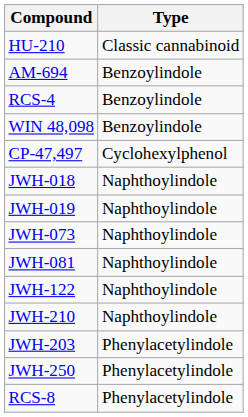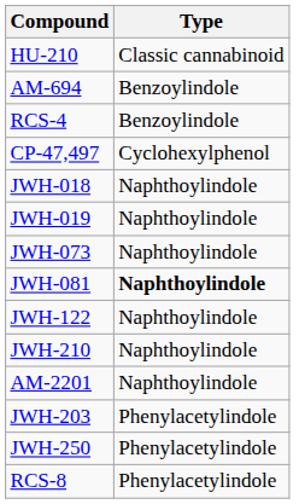 <table class="wikitable sortable">
 <tr>
 <th>Compound</th>
 <th>Type</th>
 </tr>
 <tr>
 <td><a href='#'>HU-210</a></td>
 <td>Classic cannabinoid</td>
 </tr>
 <tr>
 <td><a href='#'>AM-694</a></td>
 <td>Benzoylindole</td>
 </tr>
 <tr>
 <td><a href='#'>RCS-4</a></td>
-<td>Benzoylindole</td>
-</tr>
-<tr>
-<td><a href='#'>WIN 48,098</a></td>
 <td>Benzoylindole</td>
 </tr>
 <tr>
 <td><a href='#'>CP-47,497</a></td>
 <td>Cyclohexylphenol</td>
 </tr>
 <tr>
 <td><a href='#'>JWH-018</a></td>
 <td>Naphthoylindole</td>
 </tr>
 <tr>
 <td><a href='#'>JWH-019</a></td>
 <td>Naphthoylindole</td>
 </tr>
 <tr>
 <td><a href='#'>JWH-073</a></td>
 <td>Naphthoylindole</td>
 </tr>
 <tr>
 <td><a href='#'>JWH-081</a></td>
-<td>Naphthoylindole</td>
+<td><strong>Naphthoylindole</strong></td>
 </tr>
 <tr>
 <td><a href='#'>JWH-122</a></td>
 <td>Naphthoylindole</td>
 </tr>
 <tr>
 <td><a href='#'>JWH-210</a></td>
+<td>Naphthoylindole</td>
+</tr>
+<tr>
+<td><a href='#'>AM-2201</a></td>
 <td>Naphthoylindole</td>
 </tr>
 <tr>
 <td><a href='#'>JWH-203</a></td>
 <td>Phenylacetylindole</td>
 </tr>
 <tr>
 <td><a href='#'>JWH-250</a></td>
 <td>Phenylacetylindole</td>
 </tr>
 <tr>
 <td><a href='#'>RCS-8</a></td>
 <td>Phenylacetylindole</td>
 </tr>
 </table>
